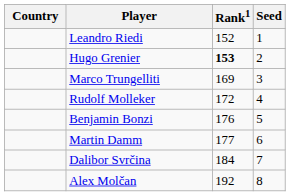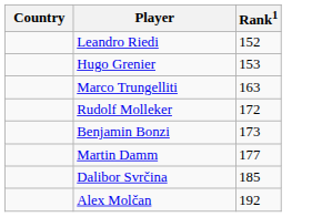 <table class="sortable wikitable">
 <tr>
 <th width="70">Country</th>
 <th width="175">Player</th>
 <th>Rank<sup>1</sup></th>
-<th>Seed</th>
 </tr>
 <tr>
 <td></td>
 <td><a href='#'>Leandro Riedi</a></td>
 <td>152</td>
-<td>1</td>
 </tr>
 <tr>
 <td></td>
 <td><a href='#'>Hugo Grenier</a></td>
-<td><strong>153</strong></td>
-<td>2</td>
+<td>153</td>
 </tr>
 <tr>
 <td></td>
 <td><a href='#'>Marco Trungelliti</a></td>
-<td>169</td>
-<td>3</td>
+<td>163</td>
 </tr>
 <tr>
 <td></td>
 <td><a href='#'>Rudolf Molleker</a></td>
 <td>172</td>
-<td>4</td>
 </tr>
 <tr>
 <td></td>
 <td><a href='#'>Benjamin Bonzi</a></td>
-<td>176</td>
-<td>5</td>
+<td>173</td>
 </tr>
 <tr>
 <td></td>
 <td><a href='#'>Martin Damm</a></td>
 <td>177</td>
-<td>6</td>
 </tr>
 <tr>
 <td></td>
 <td><a href='#'>Dalibor Svrčina</a></td>
-<td>184</td>
-<td>7</td>
+<td>185</td>
 </tr>
 <tr>
 <td></td>
 <td><a href='#'>Alex Molčan</a></td>
 <td>192</td>
-<td>8</td>
 </tr>
 </table>
